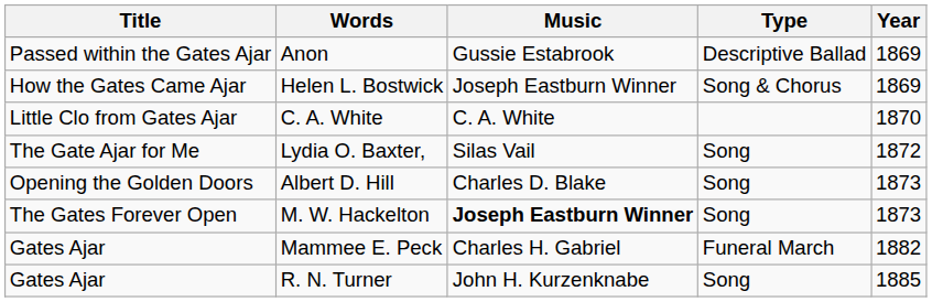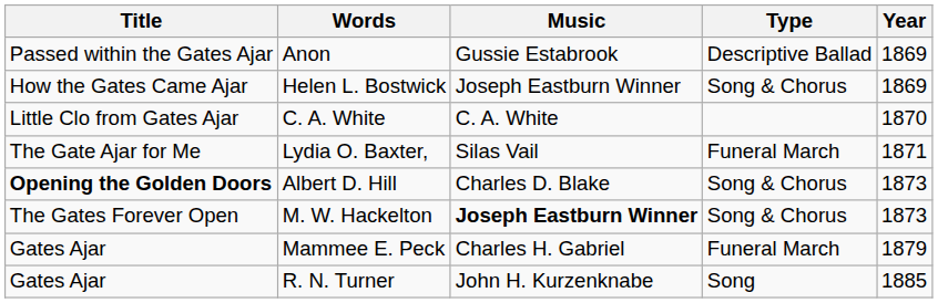 <table class="wikitable sortable">
 <tr>
 <th>Title</th>
 <th>Words</th>
 <th>Music</th>
 <th>Type</th>
 <th>Year</th>
 </tr>
 <tr>
 <td>Passed within the Gates Ajar</td>
 <td>Anon</td>
 <td>Gussie Estabrook</td>
 <td>Descriptive Ballad</td>
 <td>1869</td>
 </tr>
 <tr>
 <td>How the Gates Came Ajar</td>
 <td>Helen L. Bostwick</td>
 <td>Joseph Eastburn Winner</td>
 <td>Song & Chorus</td>
 <td>1869</td>
 </tr>
 <tr>
 <td>Little Clo from Gates Ajar</td>
 <td>C. A. White</td>
 <td>C. A. White</td>
 <td></td>
 <td>1870</td>
 </tr>
 <tr>
 <td>The Gate Ajar for Me</td>
 <td>Lydia O. Baxter,</td>
 <td>Silas Vail</td>
-<td>Song</td>
-<td>1872</td>
+<td>Funeral March</td>
+<td>1871</td>
 </tr>
 <tr>
-<td>Opening the Golden Doors</td>
+<td><strong>Opening the Golden Doors</strong></td>
 <td>Albert D. Hill</td>
 <td>Charles D. Blake</td>
-<td>Song</td>
+<td>Song & Chorus</td>
 <td>1873</td>
 </tr>
 <tr>
 <td>The Gates Forever Open</td>
 <td>M. W. Hackelton</td>
 <td><strong>Joseph Eastburn Winner</strong></td>
-<td>Song</td>
+<td>Song & Chorus</td>
 <td>1873</td>
 </tr>
 <tr>
 <td>Gates Ajar</td>
 <td>Mammee E. Peck</td>
 <td>Charles H. Gabriel</td>
 <td>Funeral March</td>
-<td>1882</td>
+<td>1879</td>
 </tr>
 <tr>
 <td>Gates Ajar</td>
 <td>R. N. Turner</td>
 <td>John H. Kurzenknabe</td>
 <td>Song</td>
 <td>1885</td>
 </tr>
 </table>
